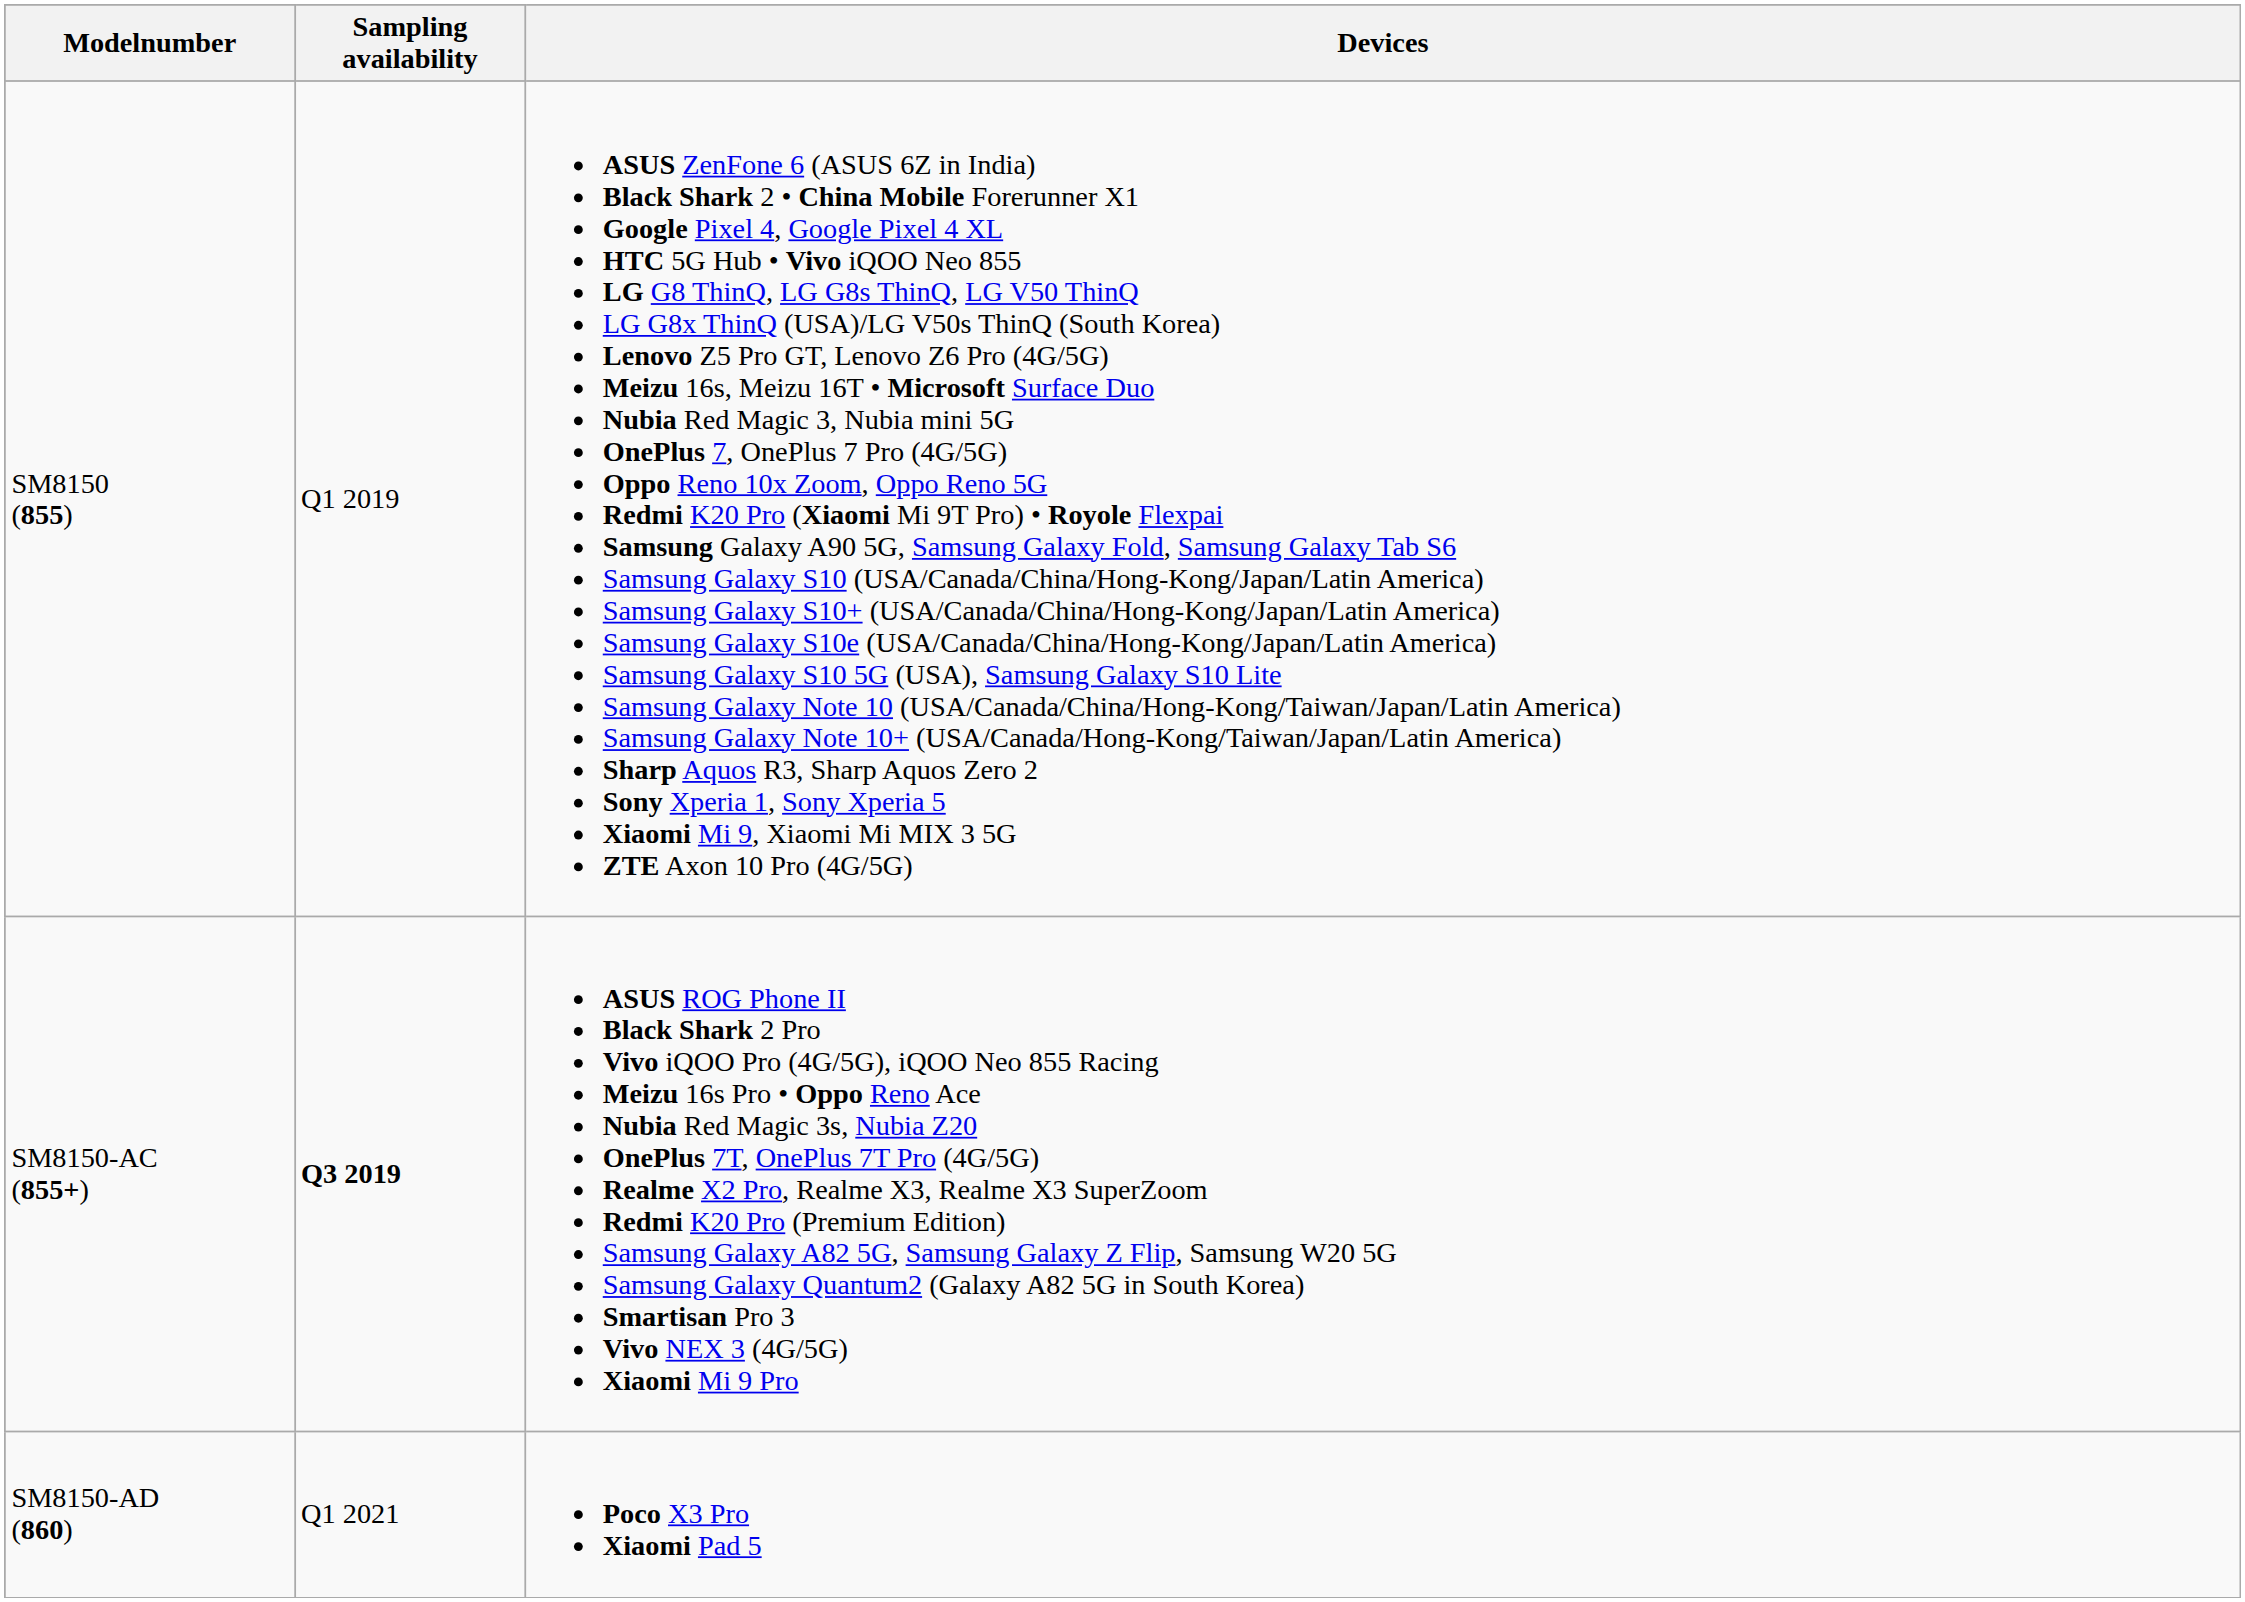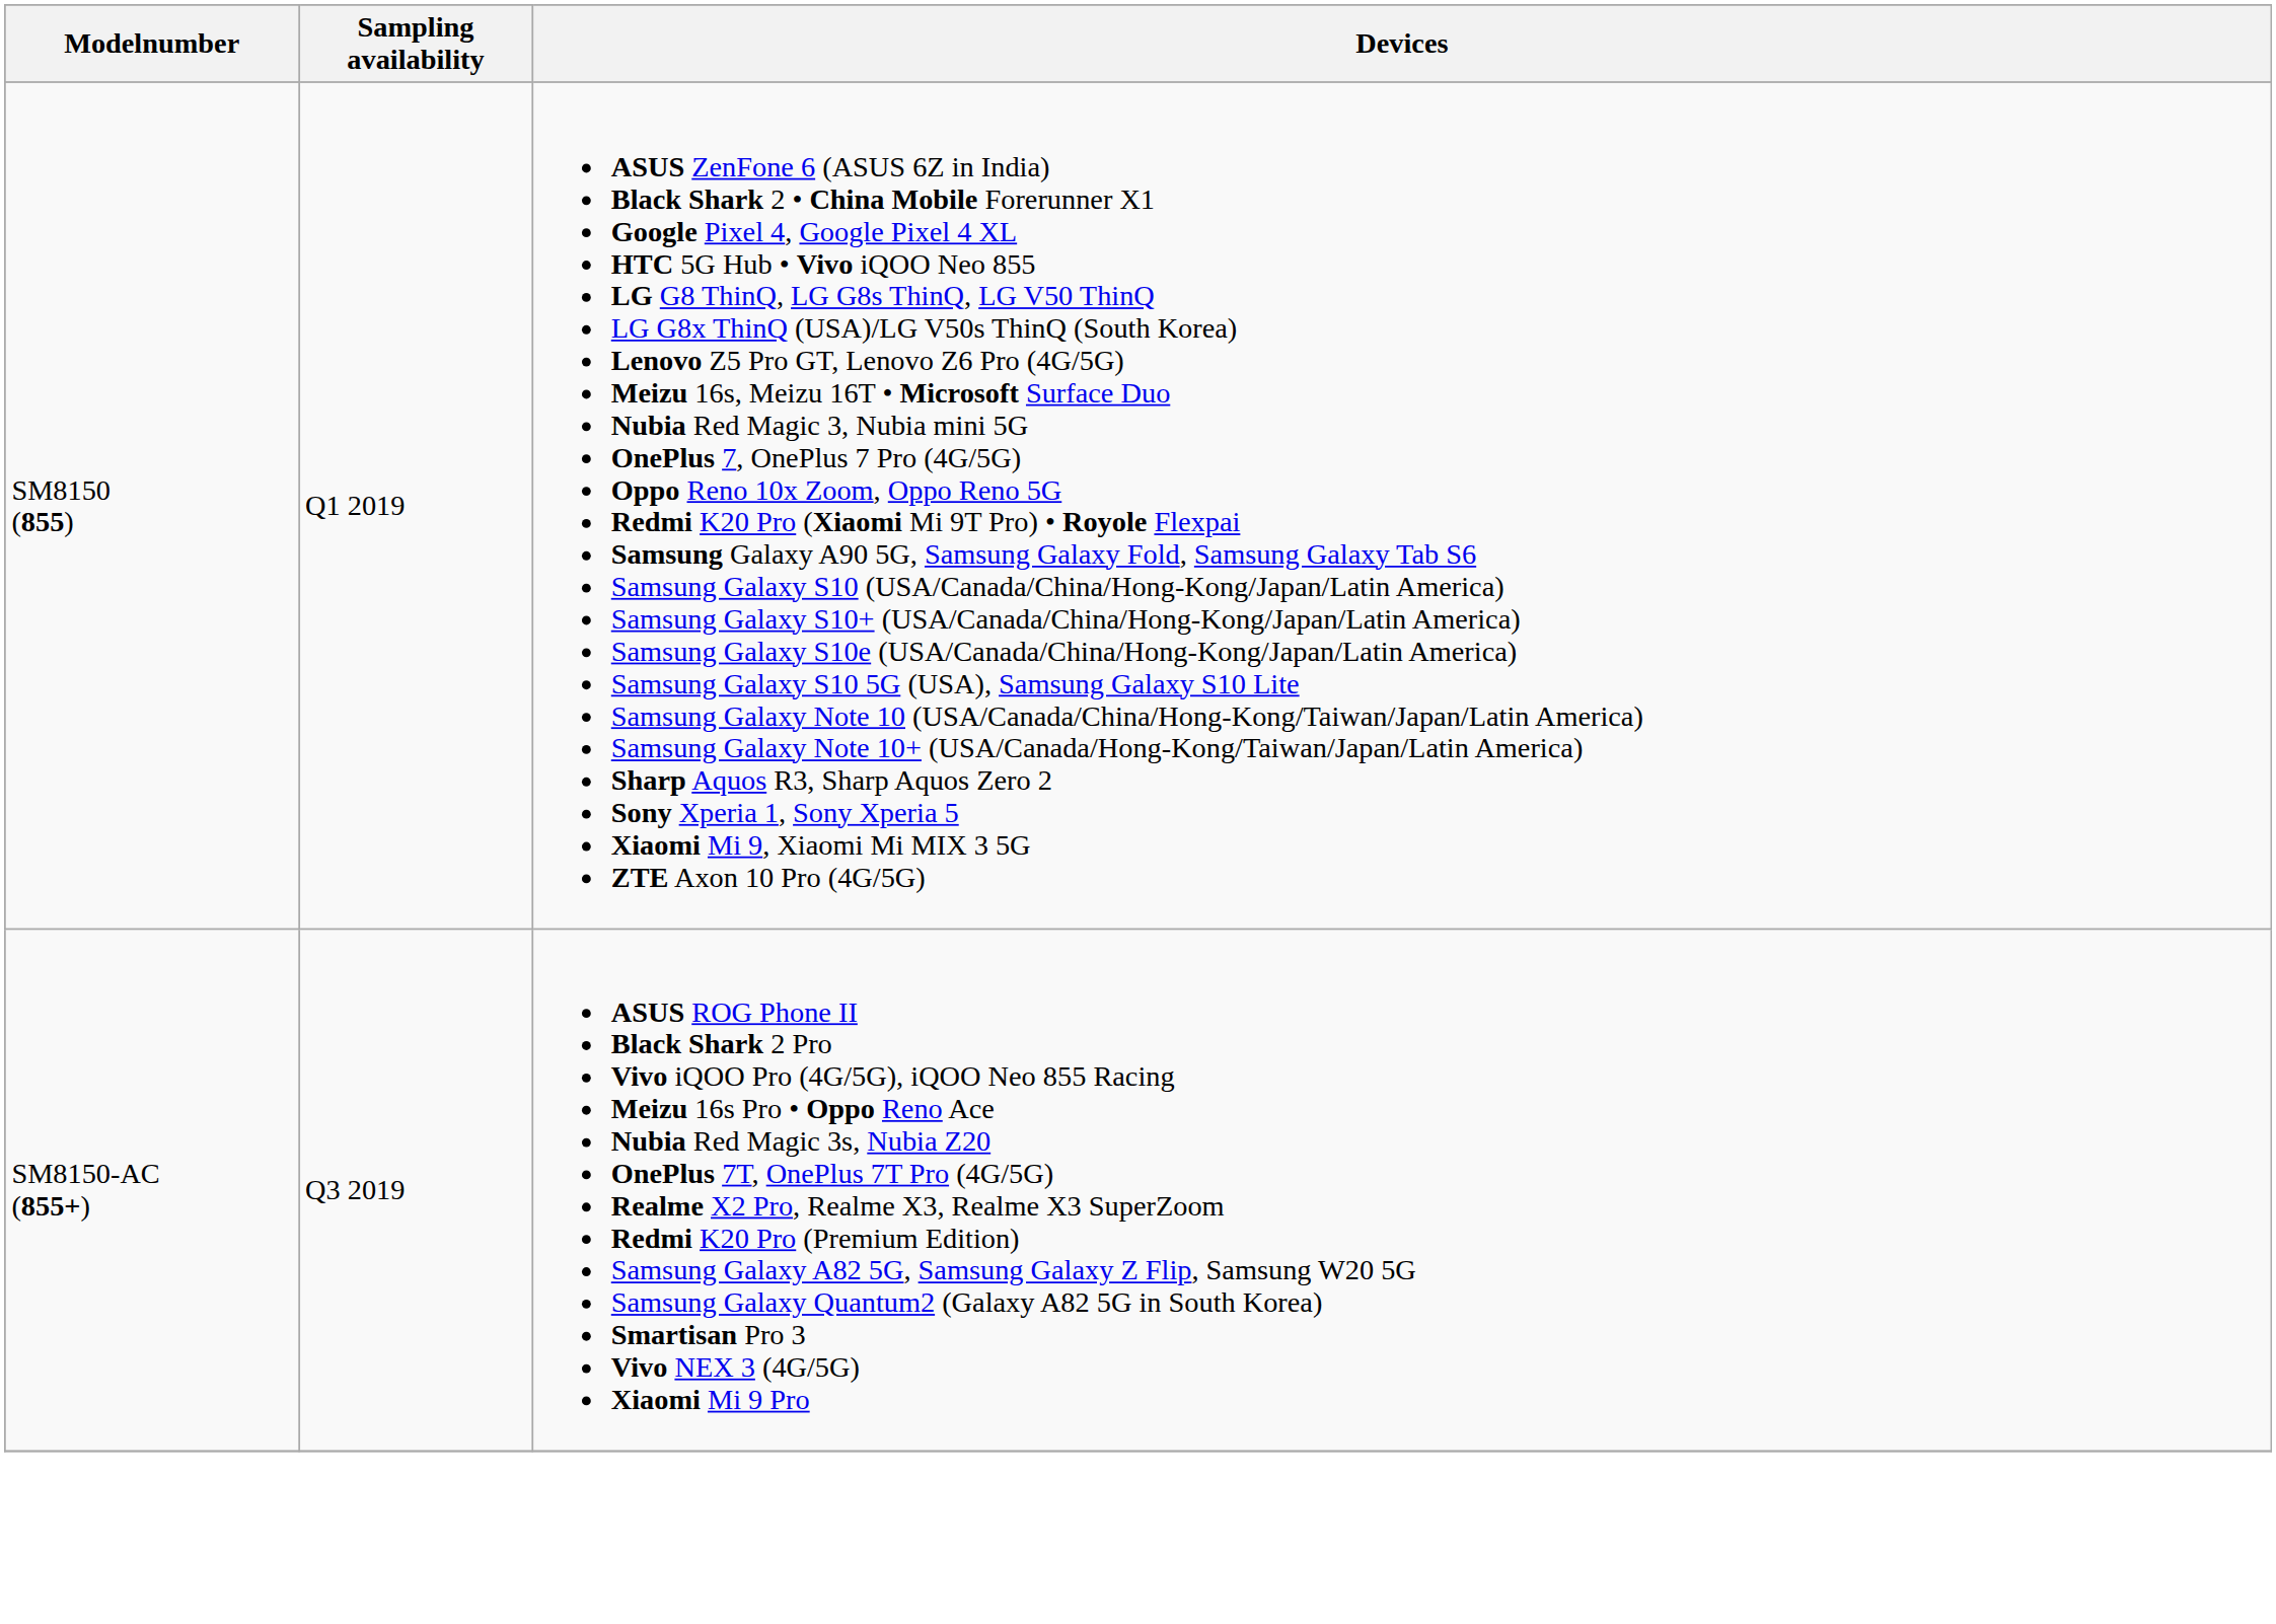 <table class="wikitable" style="width:100%">
 <tr>
 <th>Modelnumber</th>
 <th>Sampling<br>availability</th>
 <th>Devices</th>
 </tr>
 <tr>
 <td>SM8150 <br>(<strong>855</strong>)</td>
 <td>Q1 2019</td>
 <td><br><ul><li><strong>ASUS</strong> <a href='#'>ZenFone 6</a> (ASUS 6Z in India)</li><li><strong>Black Shark</strong> 2 • <strong>China Mobile</strong> Forerunner X1</li><li><strong>Google</strong> <a href='#'>Pixel 4</a>, <a href='#'>Google Pixel 4 XL</a></li><li><strong>HTC</strong> 5G Hub • <strong>Vivo</strong> iQOO Neo 855</li><li><strong>LG</strong> <a href='#'>G8 ThinQ</a>, <a href='#'>LG G8s ThinQ</a>, <a href='#'>LG V50 ThinQ</a></li><li><a href='#'>LG G8x ThinQ</a> (USA)/LG V50s ThinQ (South Korea)</li><li><strong>Lenovo</strong> Z5 Pro GT, Lenovo Z6 Pro (4G/5G)</li><li><strong>Meizu</strong> 16s, Meizu 16T • <strong>Microsoft</strong> <a href='#'>Surface Duo</a></li><li><strong>Nubia</strong> Red Magic 3, Nubia mini 5G</li><li><strong>OnePlus</strong> <a href='#'>7</a>, OnePlus 7 Pro (4G/5G)</li><li><strong>Oppo</strong> <a href='#'>Reno 10x Zoom</a>, <a href='#'>Oppo Reno 5G</a></li><li><strong>Redmi</strong> <a href='#'>K20 Pro</a> (<strong>Xiaomi</strong> Mi 9T Pro) • <strong>Royole</strong> <a href='#'>Flexpai</a></li><li><strong>Samsung</strong> Galaxy A90 5G, <a href='#'>Samsung Galaxy Fold</a>, <a href='#'>Samsung Galaxy Tab S6</a></li><li><a href='#'>Samsung Galaxy S10</a> (USA/Canada/China/Hong-Kong/Japan/Latin America)</li><li><a href='#'>Samsung Galaxy S10+</a> (USA/Canada/China/Hong-Kong/Japan/Latin America)</li><li><a href='#'>Samsung Galaxy S10e</a> (USA/Canada/China/Hong-Kong/Japan/Latin America)</li><li><a href='#'>Samsung Galaxy S10 5G</a> (USA), <a href='#'>Samsung Galaxy S10 Lite</a></li><li><a href='#'>Samsung Galaxy Note 10</a> (USA/Canada/China/Hong-Kong/Taiwan/Japan/Latin America)</li><li><a href='#'>Samsung Galaxy Note 10+</a> (USA/Canada/Hong-Kong/Taiwan/Japan/Latin America)</li><li><strong>Sharp</strong> <a href='#'>Aquos</a> R3, Sharp Aquos Zero 2</li><li><strong>Sony</strong> <a href='#'>Xperia 1</a>, <a href='#'>Sony Xperia 5</a></li><li><strong>Xiaomi</strong> <a href='#'>Mi 9</a>, Xiaomi Mi MIX 3 5G</li><li><strong>ZTE</strong> Axon 10 Pro (4G/5G)</li></ul></td>
 </tr>
 <tr>
 <td>SM8150-AC <br>(<strong>855+</strong>)</td>
-<td><strong>Q3 2019</strong></td>
+<td>Q3 2019</td>
 <td><br><ul><li><strong>ASUS</strong> <a href='#'>ROG Phone II</a></li><li><strong>Black Shark</strong> 2 Pro</li><li><strong>Vivo</strong> iQOO Pro (4G/5G), iQOO Neo 855 Racing</li><li><strong>Meizu</strong> 16s Pro • <strong>Oppo</strong> <a href='#'>Reno</a> Ace</li><li><strong>Nubia</strong> Red Magic 3s, <a href='#'>Nubia Z20</a></li><li><strong>OnePlus</strong> <a href='#'>7T</a>, <a href='#'>OnePlus 7T Pro</a> (4G/5G)</li><li><strong>Realme</strong> <a href='#'>X2 Pro</a>, Realme X3, Realme X3 SuperZoom</li><li><strong>Redmi</strong> <a href='#'>K20 Pro</a> (Premium Edition)</li><li><a href='#'>Samsung Galaxy A82 5G</a>, <a href='#'>Samsung Galaxy Z Flip</a>, Samsung W20 5G</li><li><a href='#'>Samsung Galaxy Quantum2</a> (Galaxy A82 5G in South Korea)</li><li><strong>Smartisan</strong> Pro 3</li><li><strong>Vivo</strong> <a href='#'>NEX 3</a> (4G/5G)</li><li><strong>Xiaomi</strong> <a href='#'>Mi 9 Pro</a></li></ul></td>
-</tr>
-<tr>
-<td>SM8150-AD <br>(<strong>860</strong>)</td>
-<td>Q1 2021</td>
-<td><br><ul><li><strong>Poco</strong> <a href='#'>X3 Pro</a></li><li><strong>Xiaomi</strong> <a href='#'>Pad 5</a></li></ul></td>
 </tr>
 <tr>
 </tr>
 </table>
